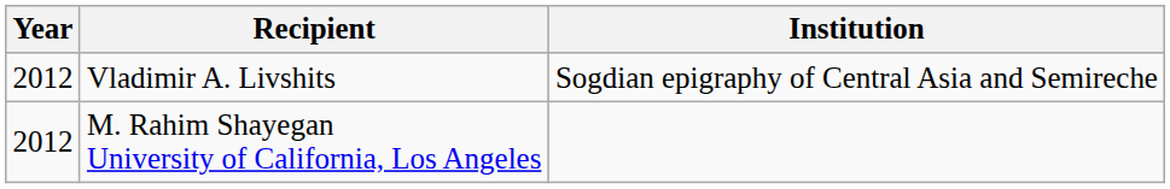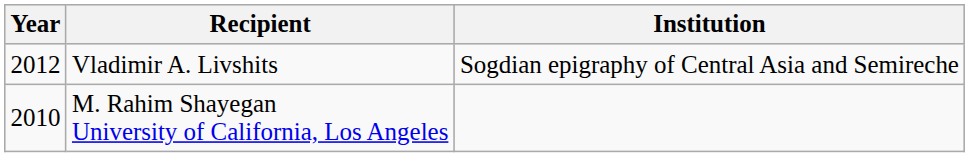 <table class="wikitable">
 <tr>
 <th>Year</th>
 <th>Recipient</th>
 <th>Institution</th>
 </tr>
 <tr>
 <td>2012</td>
 <td>Vladimir A. Livshits</td>
 <td>Sogdian epigraphy of Central Asia and Semireche</td>
 </tr>
 <tr>
-<td>2012</td>
+<td>2010</td>
 <td>M. Rahim Shayegan<br><a href='#'>University of California, Los Angeles</a></td>
 </tr>
 </table>
